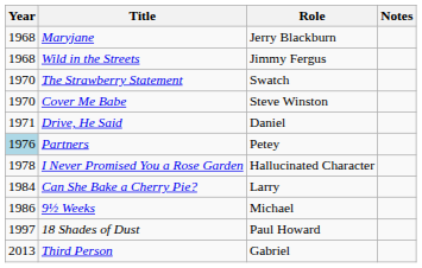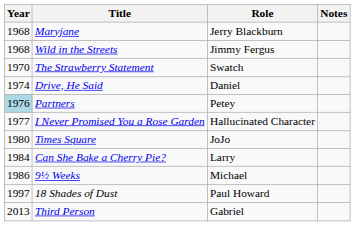 <table class="wikitable sortable">
 <tr>
 <th>Year</th>
 <th>Title</th>
 <th>Role</th>
 <th>Notes</th>
 </tr>
 <tr>
 <td>1968</td>
 <td><a href='#'><em>Maryjane</em></a></td>
 <td>Jerry Blackburn</td>
 <td></td>
 </tr>
 <tr>
 <td>1968</td>
 <td><em><a href='#'>Wild in the Streets</a></em></td>
 <td>Jimmy Fergus</td>
 <td></td>
 </tr>
 <tr>
 <td>1970</td>
 <td><a href='#'><em>The Strawberry Statement</em></a></td>
 <td>Swatch</td>
 <td></td>
 </tr>
 <tr>
-<td>1970</td>
-<td><em><a href='#'>Cover Me Babe</a></em></td>
-<td>Steve Winston</td>
-<td></td>
-</tr>
-<tr>
-<td>1971</td>
+<td>1974</td>
 <td><em><a href='#'>Drive, He Said</a></em></td>
 <td>Daniel</td>
 <td></td>
 </tr>
 <tr>
 <td style="background: lightblue;">1976</td>
 <td><a href='#'><em>Partners</em></a></td>
 <td>Petey</td>
 <td></td>
 </tr>
 <tr>
-<td>1978</td>
+<td>1977</td>
 <td><a href='#'><em>I Never Promised You a Rose Garden</em></a></td>
 <td>Hallucinated Character</td>
+<td></td>
+</tr>
+<tr>
+<td>1980</td>
+<td><a href='#'><em>Times Square</em></a></td>
+<td>JoJo</td>
 <td></td>
 </tr>
 <tr>
 <td>1984</td>
 <td><em><a href='#'>Can She Bake a Cherry Pie?</a></em></td>
 <td>Larry</td>
 <td></td>
 </tr>
 <tr>
 <td>1986</td>
 <td><em><a href='#'>9½ Weeks</a></em></td>
 <td>Michael</td>
 <td></td>
 </tr>
 <tr>
 <td>1997</td>
 <td><em>18 Shades of Dust</em></td>
 <td>Paul Howard</td>
 <td></td>
 </tr>
 <tr>
 <td>2013</td>
 <td><a href='#'><em>Third Person</em></a></td>
 <td>Gabriel</td>
 <td></td>
 </tr>
 </table>
